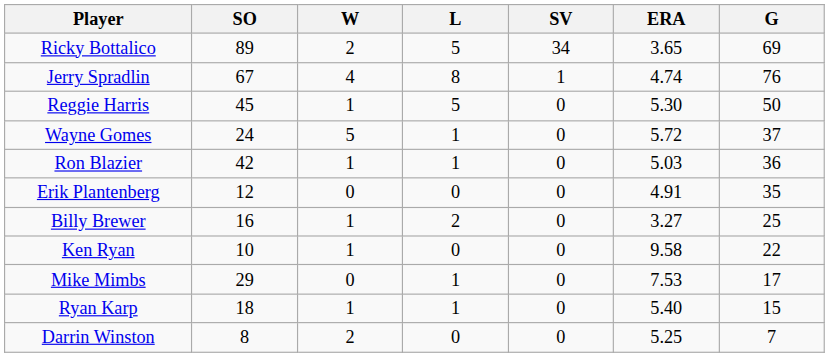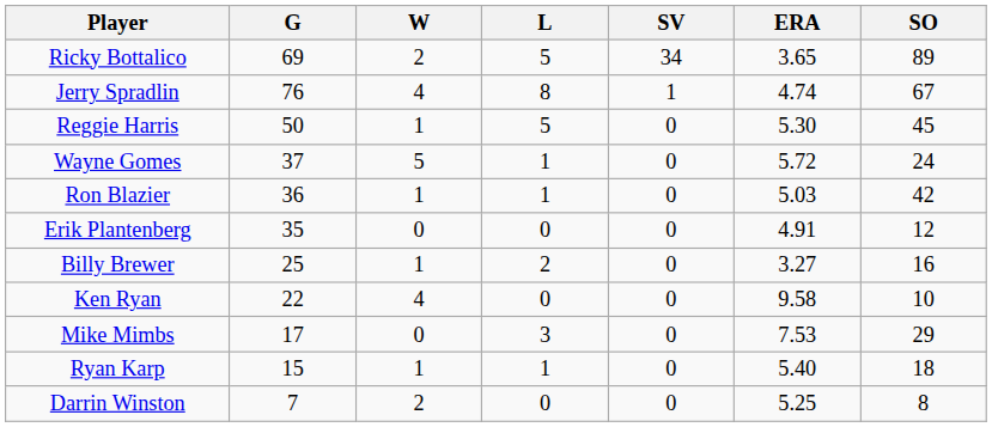 <table class="wikitable sortable">
 <tr>
 <th bgcolor="#DDDDFF" width="16%">Player</th>
-<th bgcolor="#DDDDFF" width="9%">SO</th>
+<th bgcolor="#DDDDFF" width="9%">G</th>
 <th bgcolor="#DDDDFF" width="9%">W</th>
 <th bgcolor="#DDDDFF" width="9%">L</th>
 <th bgcolor="#DDDDFF" width="9%">SV</th>
 <th bgcolor="#DDDDFF" width="9%">ERA</th>
-<th bgcolor="#DDDDFF" width="9%">G</th>
+<th bgcolor="#DDDDFF" width="9%">SO</th>
 </tr>
 <tr align=center>
 <td><a href='#'>Ricky Bottalico</a></td>
-<td>89</td>
+<td>69</td>
 <td>2</td>
 <td>5</td>
 <td>34</td>
 <td>3.65</td>
-<td>69</td>
+<td>89</td>
 </tr>
 <tr align=center>
 <td><a href='#'>Jerry Spradlin</a></td>
-<td>67</td>
+<td>76</td>
 <td>4</td>
 <td>8</td>
 <td>1</td>
 <td>4.74</td>
-<td>76</td>
+<td>67</td>
 </tr>
 <tr align=center>
 <td><a href='#'>Reggie Harris</a></td>
-<td>45</td>
+<td>50</td>
 <td>1</td>
 <td>5</td>
 <td>0</td>
 <td>5.30</td>
-<td>50</td>
+<td>45</td>
 </tr>
 <tr align=center>
 <td><a href='#'>Wayne Gomes</a></td>
-<td>24</td>
+<td>37</td>
 <td>5</td>
 <td>1</td>
 <td>0</td>
 <td>5.72</td>
-<td>37</td>
+<td>24</td>
 </tr>
 <tr align=center>
 <td><a href='#'>Ron Blazier</a></td>
-<td>42</td>
+<td>36</td>
 <td>1</td>
 <td>1</td>
 <td>0</td>
 <td>5.03</td>
-<td>36</td>
+<td>42</td>
 </tr>
 <tr align=center>
 <td><a href='#'>Erik Plantenberg</a></td>
-<td>12</td>
+<td>35</td>
 <td>0</td>
 <td>0</td>
 <td>0</td>
 <td>4.91</td>
-<td>35</td>
+<td>12</td>
 </tr>
 <tr align=center>
 <td><a href='#'>Billy Brewer</a></td>
-<td>16</td>
+<td>25</td>
 <td>1</td>
 <td>2</td>
 <td>0</td>
 <td>3.27</td>
-<td>25</td>
+<td>16</td>
 </tr>
 <tr align=center>
 <td><a href='#'>Ken Ryan</a></td>
-<td>10</td>
-<td>1</td>
+<td>22</td>
+<td>4</td>
 <td>0</td>
 <td>0</td>
 <td>9.58</td>
-<td>22</td>
+<td>10</td>
 </tr>
 <tr align=center>
 <td><a href='#'>Mike Mimbs</a></td>
-<td>29</td>
+<td>17</td>
 <td>0</td>
-<td>1</td>
+<td>3</td>
 <td>0</td>
 <td>7.53</td>
-<td>17</td>
+<td>29</td>
 </tr>
 <tr align=center>
 <td><a href='#'>Ryan Karp</a></td>
-<td>18</td>
+<td>15</td>
 <td>1</td>
 <td>1</td>
 <td>0</td>
 <td>5.40</td>
-<td>15</td>
+<td>18</td>
 </tr>
 <tr align=center>
 <td><a href='#'>Darrin Winston</a></td>
-<td>8</td>
+<td>7</td>
 <td>2</td>
 <td>0</td>
 <td>0</td>
 <td>5.25</td>
-<td>7</td>
+<td>8</td>
 </tr>
 </table>
